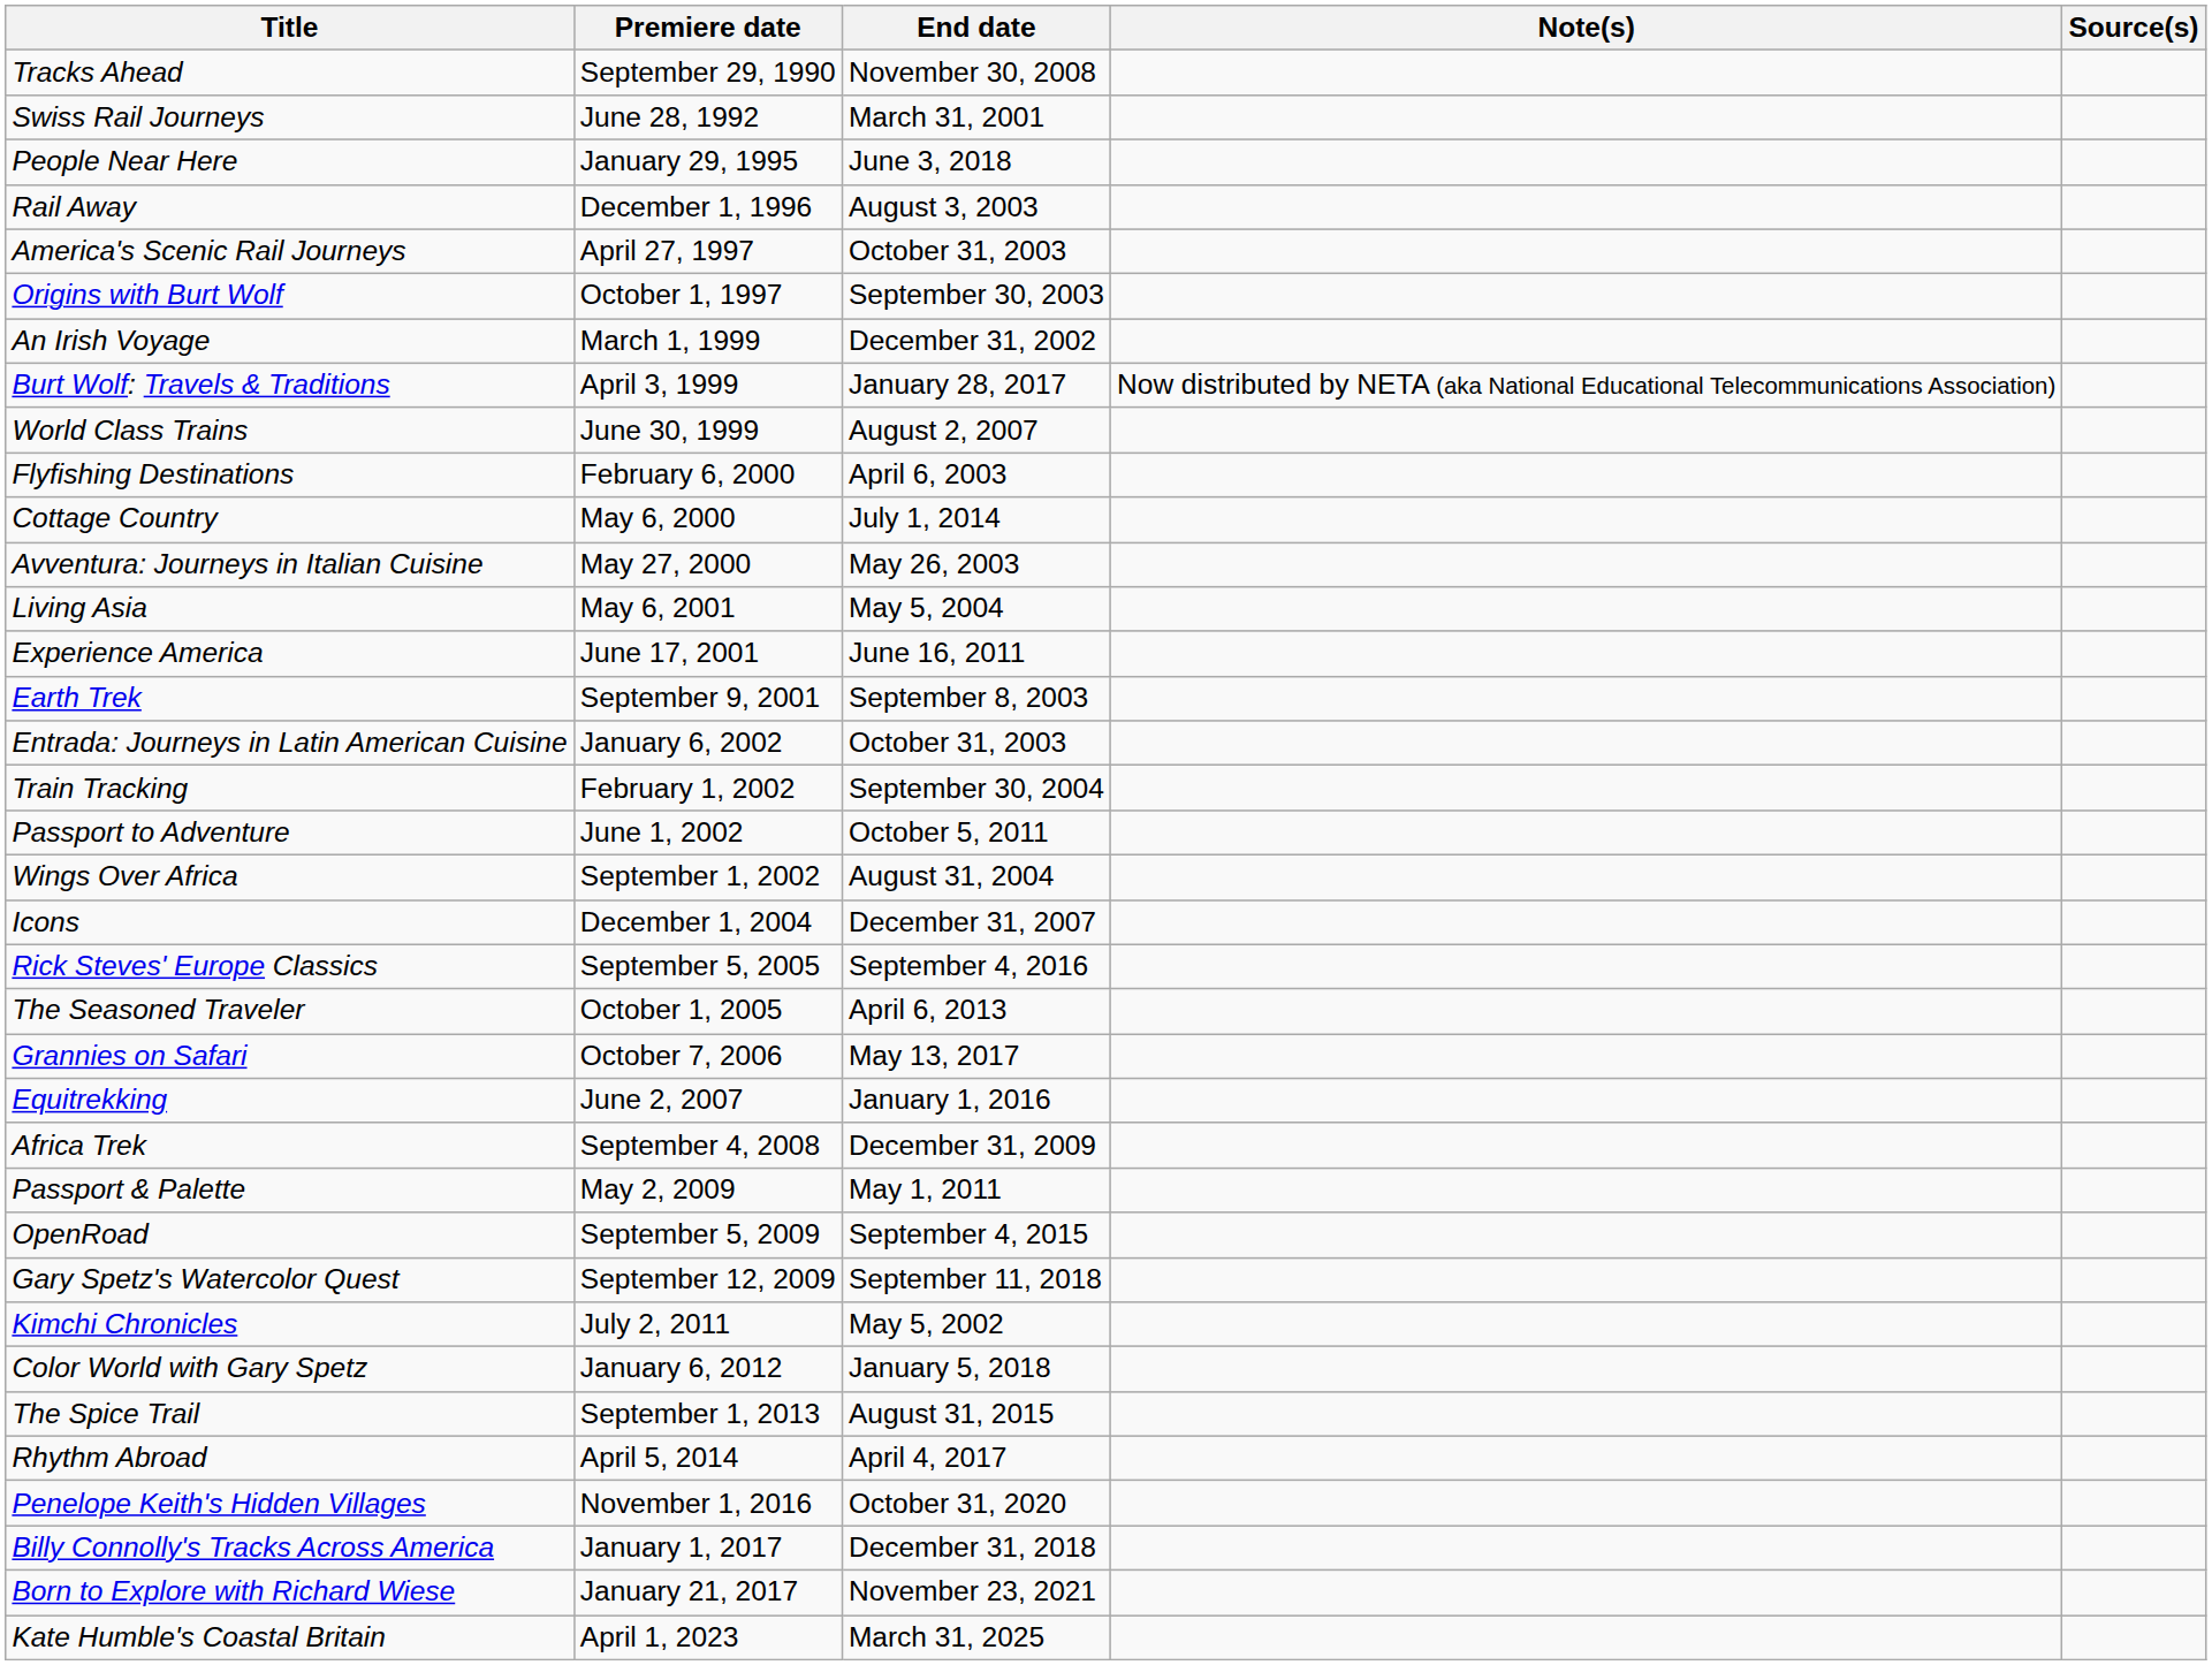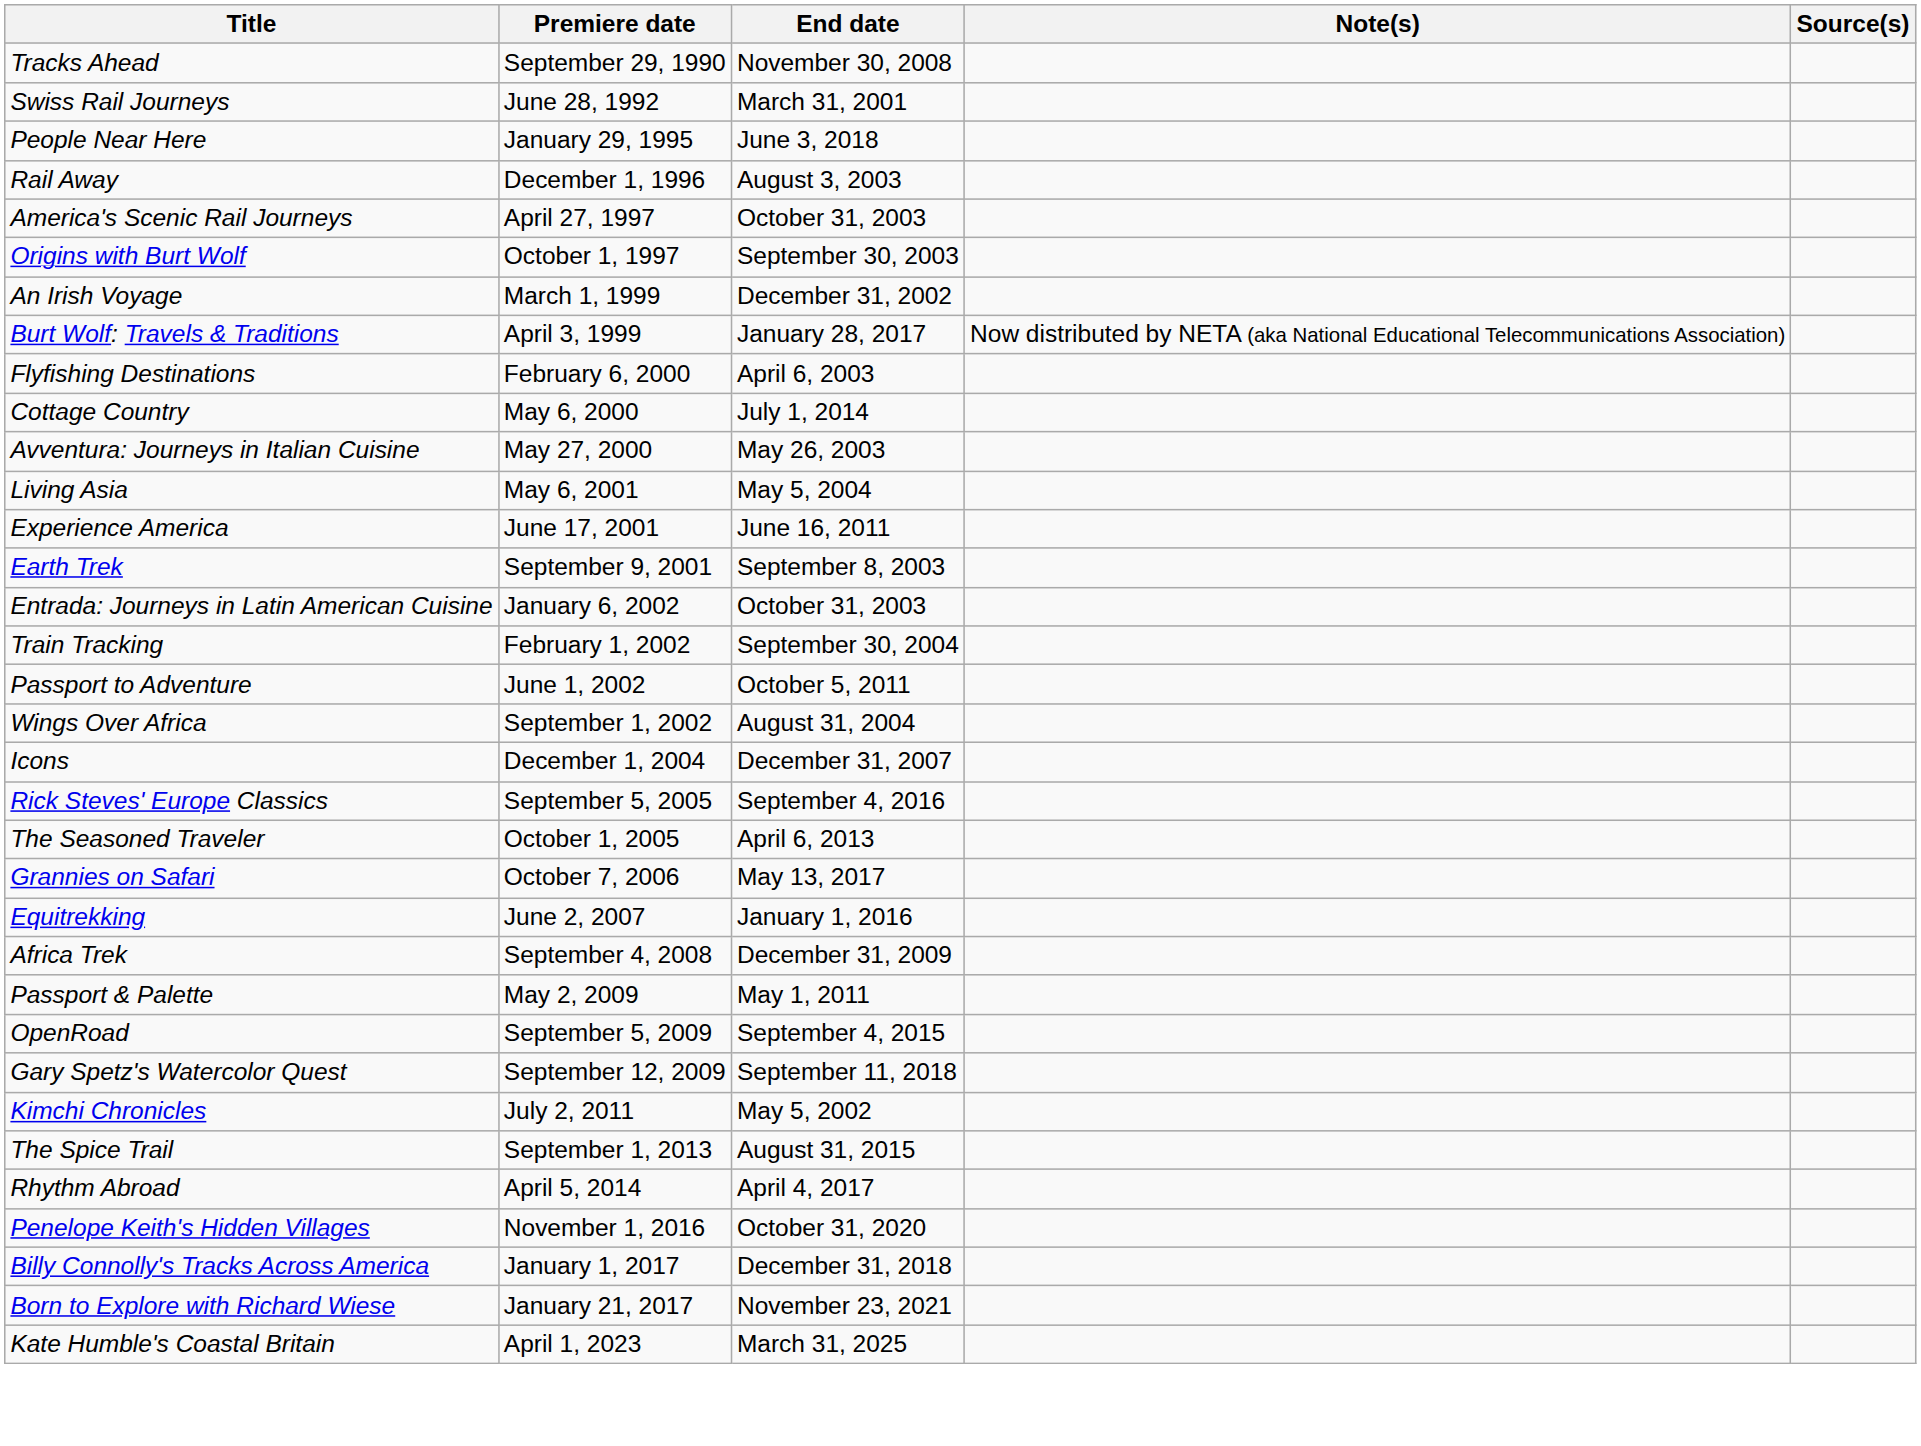 <table class="wikitable sortable">
 <tr>
 <th>Title</th>
 <th>Premiere date</th>
 <th>End date</th>
 <th>Note(s)</th>
 <th>Source(s)</th>
 </tr>
 <tr>
 <td><em>Tracks Ahead</em></td>
 <td>September 29, 1990</td>
 <td>November 30, 2008</td>
 <td></td>
 <td></td>
 </tr>
 <tr>
 <td><em>Swiss Rail Journeys</em></td>
 <td>June 28, 1992</td>
 <td>March 31, 2001</td>
 <td></td>
 <td></td>
 </tr>
 <tr>
 <td><em>People Near Here</em></td>
 <td>January 29, 1995</td>
 <td>June 3, 2018</td>
 <td></td>
 <td></td>
 </tr>
 <tr>
 <td><em>Rail Away</em></td>
 <td>December 1, 1996</td>
 <td>August 3, 2003</td>
 <td></td>
 <td></td>
 </tr>
 <tr>
 <td><em>America's Scenic Rail Journeys</em></td>
 <td>April 27, 1997</td>
 <td>October 31, 2003</td>
 <td></td>
 <td></td>
 </tr>
 <tr>
 <td><em><a href='#'>Origins with Burt Wolf</a></em></td>
 <td>October 1, 1997</td>
 <td>September 30, 2003</td>
 <td></td>
 <td></td>
 </tr>
 <tr>
 <td><em>An Irish Voyage</em></td>
 <td>March 1, 1999</td>
 <td>December 31, 2002</td>
 <td></td>
 <td></td>
 </tr>
 <tr>
 <td><em><a href='#'>Burt Wolf</a>: <a href='#'>Travels & Traditions</a></em></td>
 <td>April 3, 1999</td>
 <td>January 28, 2017</td>
 <td>Now distributed by NETA <small>(aka National Educational Telecommunications Association)</small></td>
-<td></td>
-</tr>
-<tr>
-<td><em>World Class Trains</em></td>
-<td>June 30, 1999</td>
-<td>August 2, 2007</td>
-<td></td>
 <td></td>
 </tr>
 <tr>
 <td><em>Flyfishing Destinations</em></td>
 <td>February 6, 2000</td>
 <td>April 6, 2003</td>
 <td></td>
 <td></td>
 </tr>
 <tr>
 <td><em>Cottage Country</em></td>
 <td>May 6, 2000</td>
 <td>July 1, 2014</td>
 <td></td>
 <td></td>
 </tr>
 <tr>
 <td><em>Avventura: Journeys in Italian Cuisine</em></td>
 <td>May 27, 2000</td>
 <td>May 26, 2003</td>
 <td></td>
 <td></td>
 </tr>
 <tr>
 <td><em>Living Asia</em></td>
 <td>May 6, 2001</td>
 <td>May 5, 2004</td>
 <td></td>
 <td></td>
 </tr>
 <tr>
 <td><em>Experience America</em></td>
 <td>June 17, 2001</td>
 <td>June 16, 2011</td>
 <td></td>
 <td></td>
 </tr>
 <tr>
 <td><em><a href='#'>Earth Trek</a></em></td>
 <td>September 9, 2001</td>
 <td>September 8, 2003</td>
 <td></td>
 <td></td>
 </tr>
 <tr>
 <td><em>Entrada: Journeys in Latin American Cuisine</em></td>
 <td>January 6, 2002</td>
 <td>October 31, 2003</td>
 <td></td>
 <td></td>
 </tr>
 <tr>
 <td><em>Train Tracking</em></td>
 <td>February 1, 2002</td>
 <td>September 30, 2004</td>
 <td></td>
 <td></td>
 </tr>
 <tr>
 <td><em>Passport to Adventure</em></td>
 <td>June 1, 2002</td>
 <td>October 5, 2011</td>
 <td></td>
 <td></td>
 </tr>
 <tr>
 <td><em>Wings Over Africa</em></td>
 <td>September 1, 2002</td>
 <td>August 31, 2004</td>
 <td></td>
 <td></td>
 </tr>
 <tr>
 <td><em>Icons</em></td>
 <td>December 1, 2004</td>
 <td>December 31, 2007</td>
 <td></td>
 <td></td>
 </tr>
 <tr>
 <td><em><a href='#'>Rick Steves' Europe</a> Classics</em></td>
 <td>September 5, 2005</td>
 <td>September 4, 2016</td>
 <td></td>
 <td></td>
 </tr>
 <tr>
 <td><em>The Seasoned Traveler</em></td>
 <td>October 1, 2005</td>
 <td>April 6, 2013</td>
 <td></td>
 <td></td>
 </tr>
 <tr>
 <td><em><a href='#'>Grannies on Safari</a></em></td>
 <td>October 7, 2006</td>
 <td>May 13, 2017</td>
 <td></td>
 <td></td>
 </tr>
 <tr>
 <td><em><a href='#'>Equitrekking</a></em></td>
 <td>June 2, 2007</td>
 <td>January 1, 2016</td>
 <td></td>
 <td></td>
 </tr>
 <tr>
 <td><em>Africa Trek</em></td>
 <td>September 4, 2008</td>
 <td>December 31, 2009</td>
 <td></td>
 <td></td>
 </tr>
 <tr>
 <td><em>Passport & Palette</em></td>
 <td>May 2, 2009</td>
 <td>May 1, 2011</td>
 <td></td>
 <td></td>
 </tr>
 <tr>
 <td><em>OpenRoad</em></td>
 <td>September 5, 2009</td>
 <td>September 4, 2015</td>
 <td></td>
 <td></td>
 </tr>
 <tr>
 <td><em>Gary Spetz's Watercolor Quest</em></td>
 <td>September 12, 2009</td>
 <td>September 11, 2018</td>
 <td></td>
 <td></td>
 </tr>
 <tr>
 <td><em><a href='#'>Kimchi Chronicles</a></em></td>
 <td>July 2, 2011</td>
 <td>May 5, 2002</td>
 <td></td>
 <td></td>
 </tr>
 <tr>
-<td><em>Color World with Gary Spetz</em></td>
-<td>January 6, 2012</td>
-<td>January 5, 2018</td>
-<td></td>
-<td></td>
-</tr>
-<tr>
 <td><em>The Spice Trail</em></td>
 <td>September 1, 2013</td>
 <td>August 31, 2015</td>
 <td></td>
 <td></td>
 </tr>
 <tr>
 <td><em>Rhythm Abroad</em></td>
 <td>April 5, 2014</td>
 <td>April 4, 2017</td>
 <td></td>
 <td></td>
 </tr>
 <tr>
 <td><em><a href='#'>Penelope Keith's Hidden Villages</a></em></td>
 <td>November 1, 2016</td>
 <td>October 31, 2020</td>
 <td></td>
 <td></td>
 </tr>
 <tr>
 <td><em><a href='#'>Billy Connolly's Tracks Across America</a></em></td>
 <td>January 1, 2017</td>
 <td>December 31, 2018</td>
 <td></td>
 <td></td>
 </tr>
 <tr>
 <td><em><a href='#'>Born to Explore with Richard Wiese</a></em></td>
 <td>January 21, 2017</td>
 <td>November 23, 2021</td>
 <td></td>
 <td></td>
 </tr>
 <tr>
 <td><em>Kate Humble's Coastal Britain</em></td>
 <td>April 1, 2023</td>
 <td>March 31, 2025</td>
 <td></td>
 <td></td>
 </tr>
 </table>
